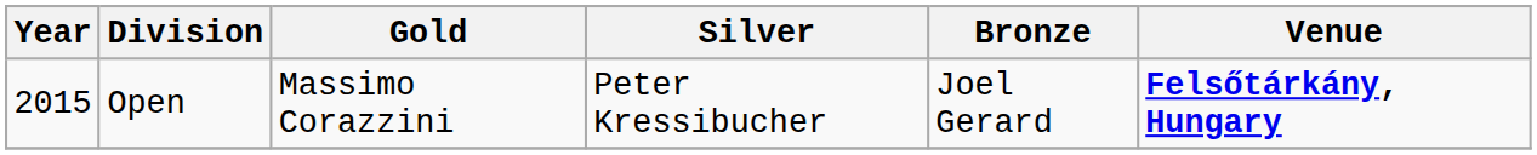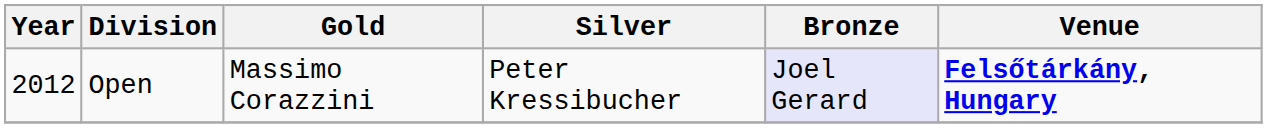 <table class="wikitable sortable" style="text-align: left;">
 <tr>
 <th>Year</th>
 <th>Division</th>
 <th> Gold</th>
 <th> Silver</th>
 <th> Bronze</th>
 <th>Venue</th>
 </tr>
 <tr>
-<td>2015</td>
+<td>2012</td>
 <td>Open</td>
 <td> Massimo Corazzini</td>
 <td> Peter Kressibucher</td>
-<td> Joel Gerard</td>
+<td style="background: lavender;"> Joel Gerard</td>
 <td><strong><a href='#'>Felsőtárkány</a>, <a href='#'>Hungary</a></strong></td>
 </tr>
 <tr>
 </tr>
 </table>
